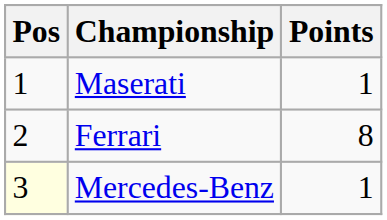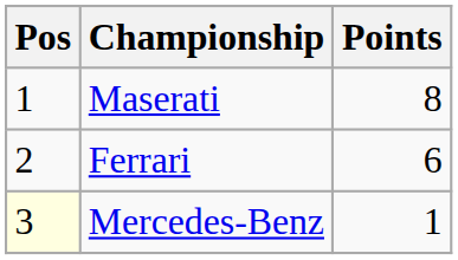 <table class="wikitable" style="font-size: 95%;">
 <tr>
 <th>Pos</th>
 <th>Championship</th>
 <th>Points</th>
 </tr>
 <tr>
 <td>1</td>
 <td> <a href='#'>Maserati</a></td>
-<td style="text-align:right">1</td>
+<td style="text-align:right">8</td>
 </tr>
 <tr>
 <td>2</td>
 <td> <a href='#'>Ferrari</a></td>
-<td style="text-align:right">8</td>
+<td style="text-align:right">6</td>
 </tr>
 <tr>
 <td style="background: lightyellow;">3</td>
 <td> <a href='#'>Mercedes-Benz</a></td>
 <td style="text-align:right">1</td>
 </tr>
 </table>
